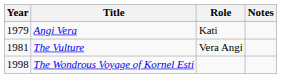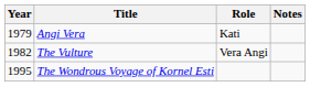 <table class="wikitable sortable">
 <tr>
 <th>Year</th>
 <th>Title</th>
 <th>Role</th>
 <th class="unsortable">Notes</th>
 </tr>
 <tr>
 <td>1979</td>
 <td><em><a href='#'>Angi Vera</a></em></td>
 <td>Kati</td>
 <td></td>
 </tr>
 <tr>
-<td>1981</td>
+<td>1982</td>
 <td><em><a href='#'>The Vulture</a></em></td>
 <td>Vera Angi</td>
 <td></td>
 </tr>
 <tr>
-<td>1998</td>
+<td>1995</td>
 <td><em><a href='#'>The Wondrous Voyage of Kornel Esti</a></em></td>
 <td></td>
 <td></td>
 </tr>
 </table>
